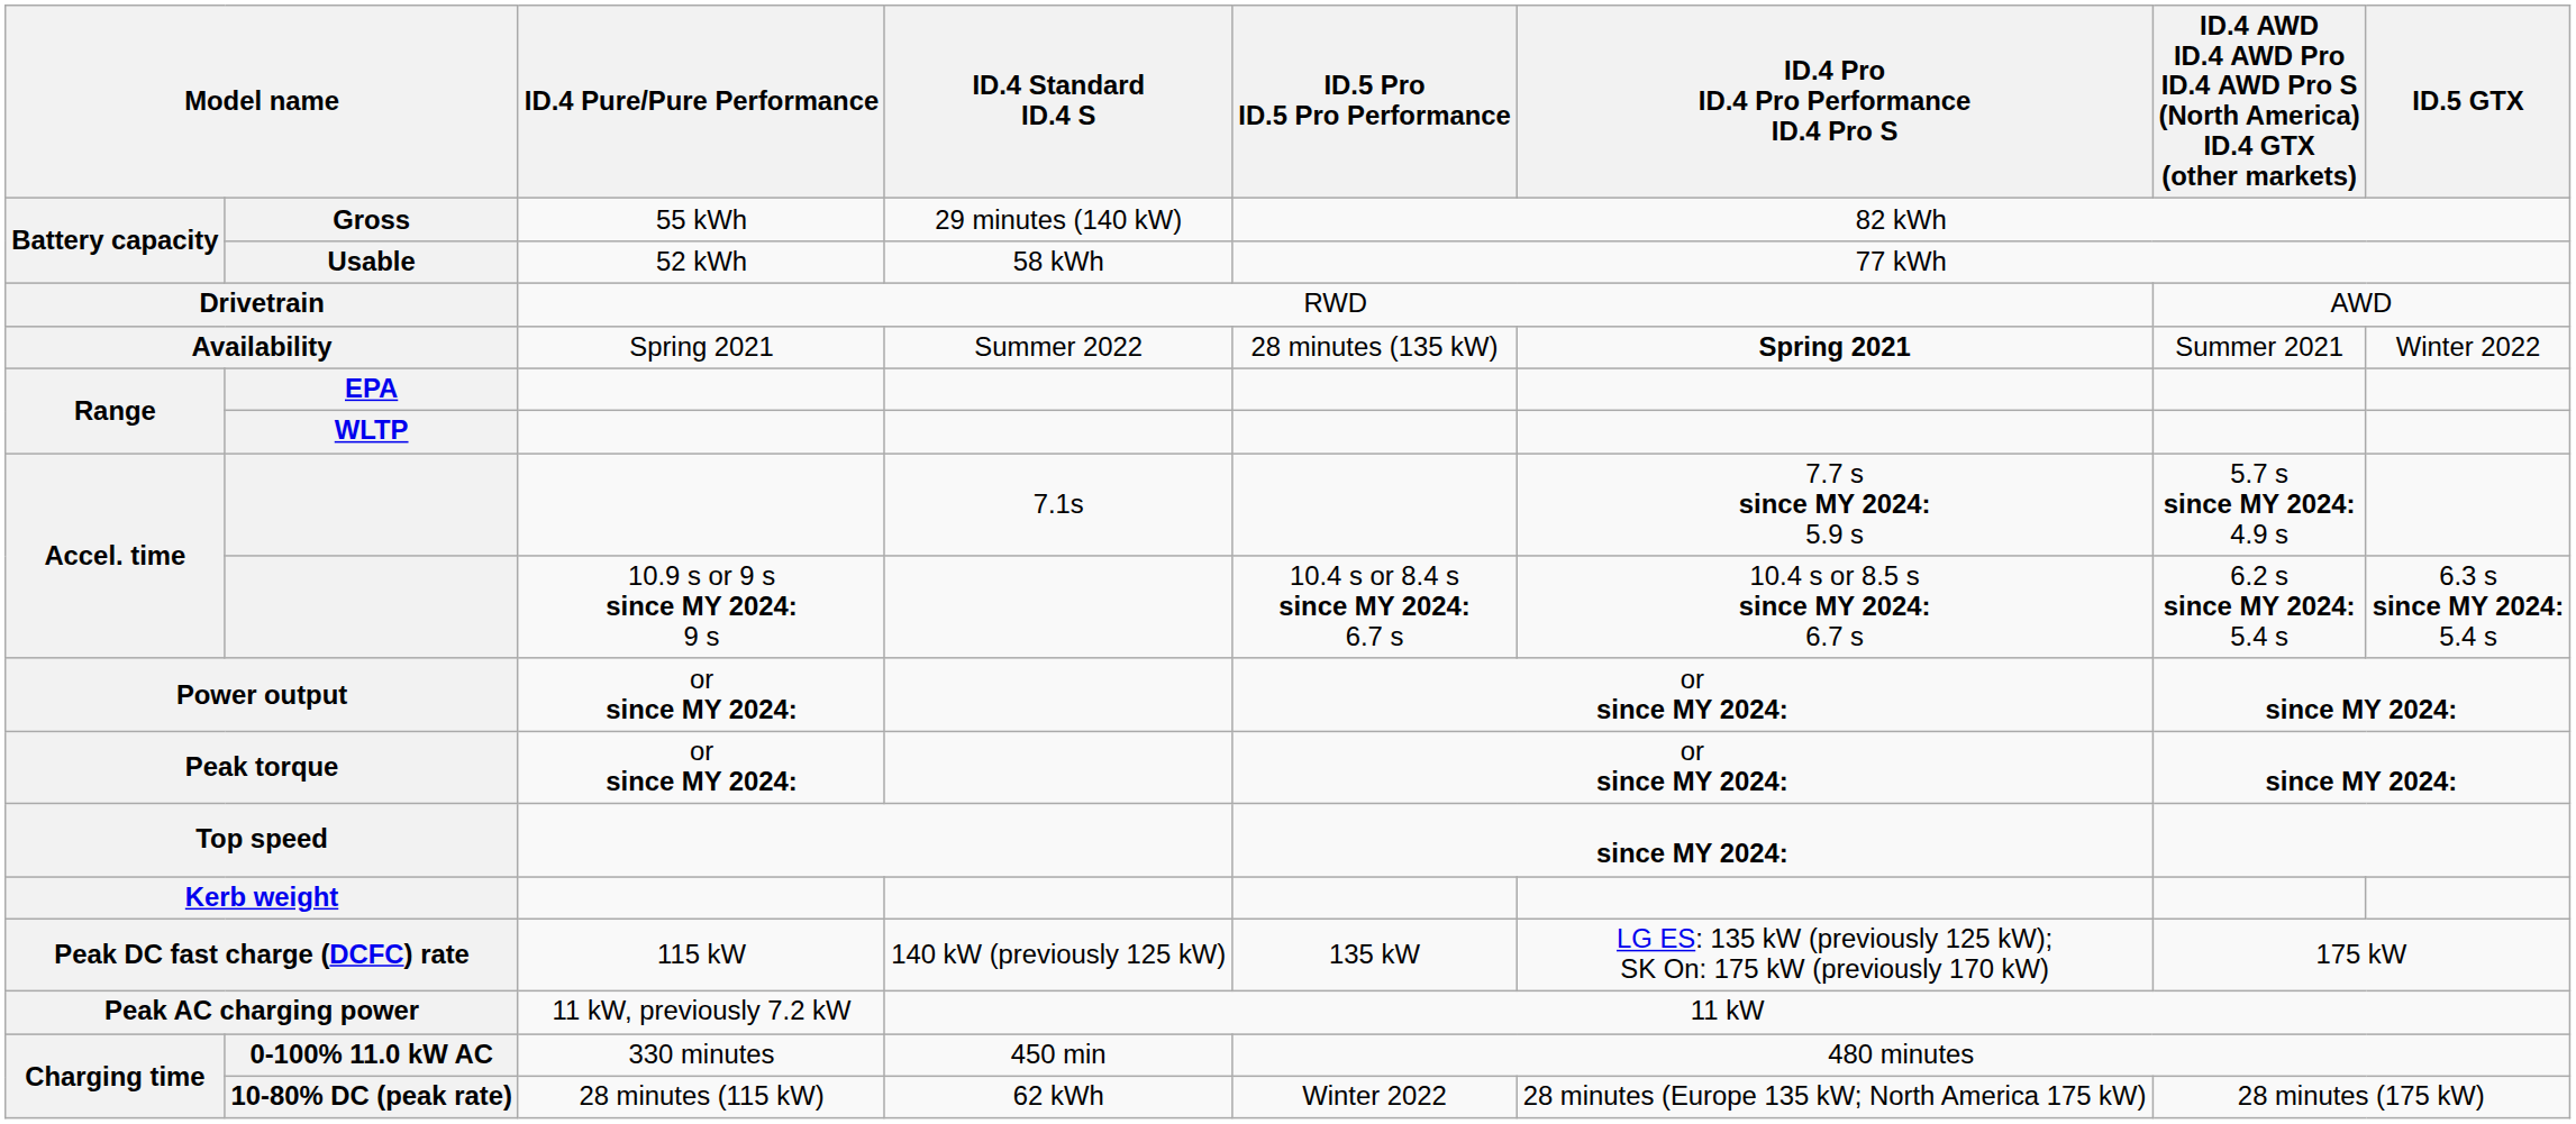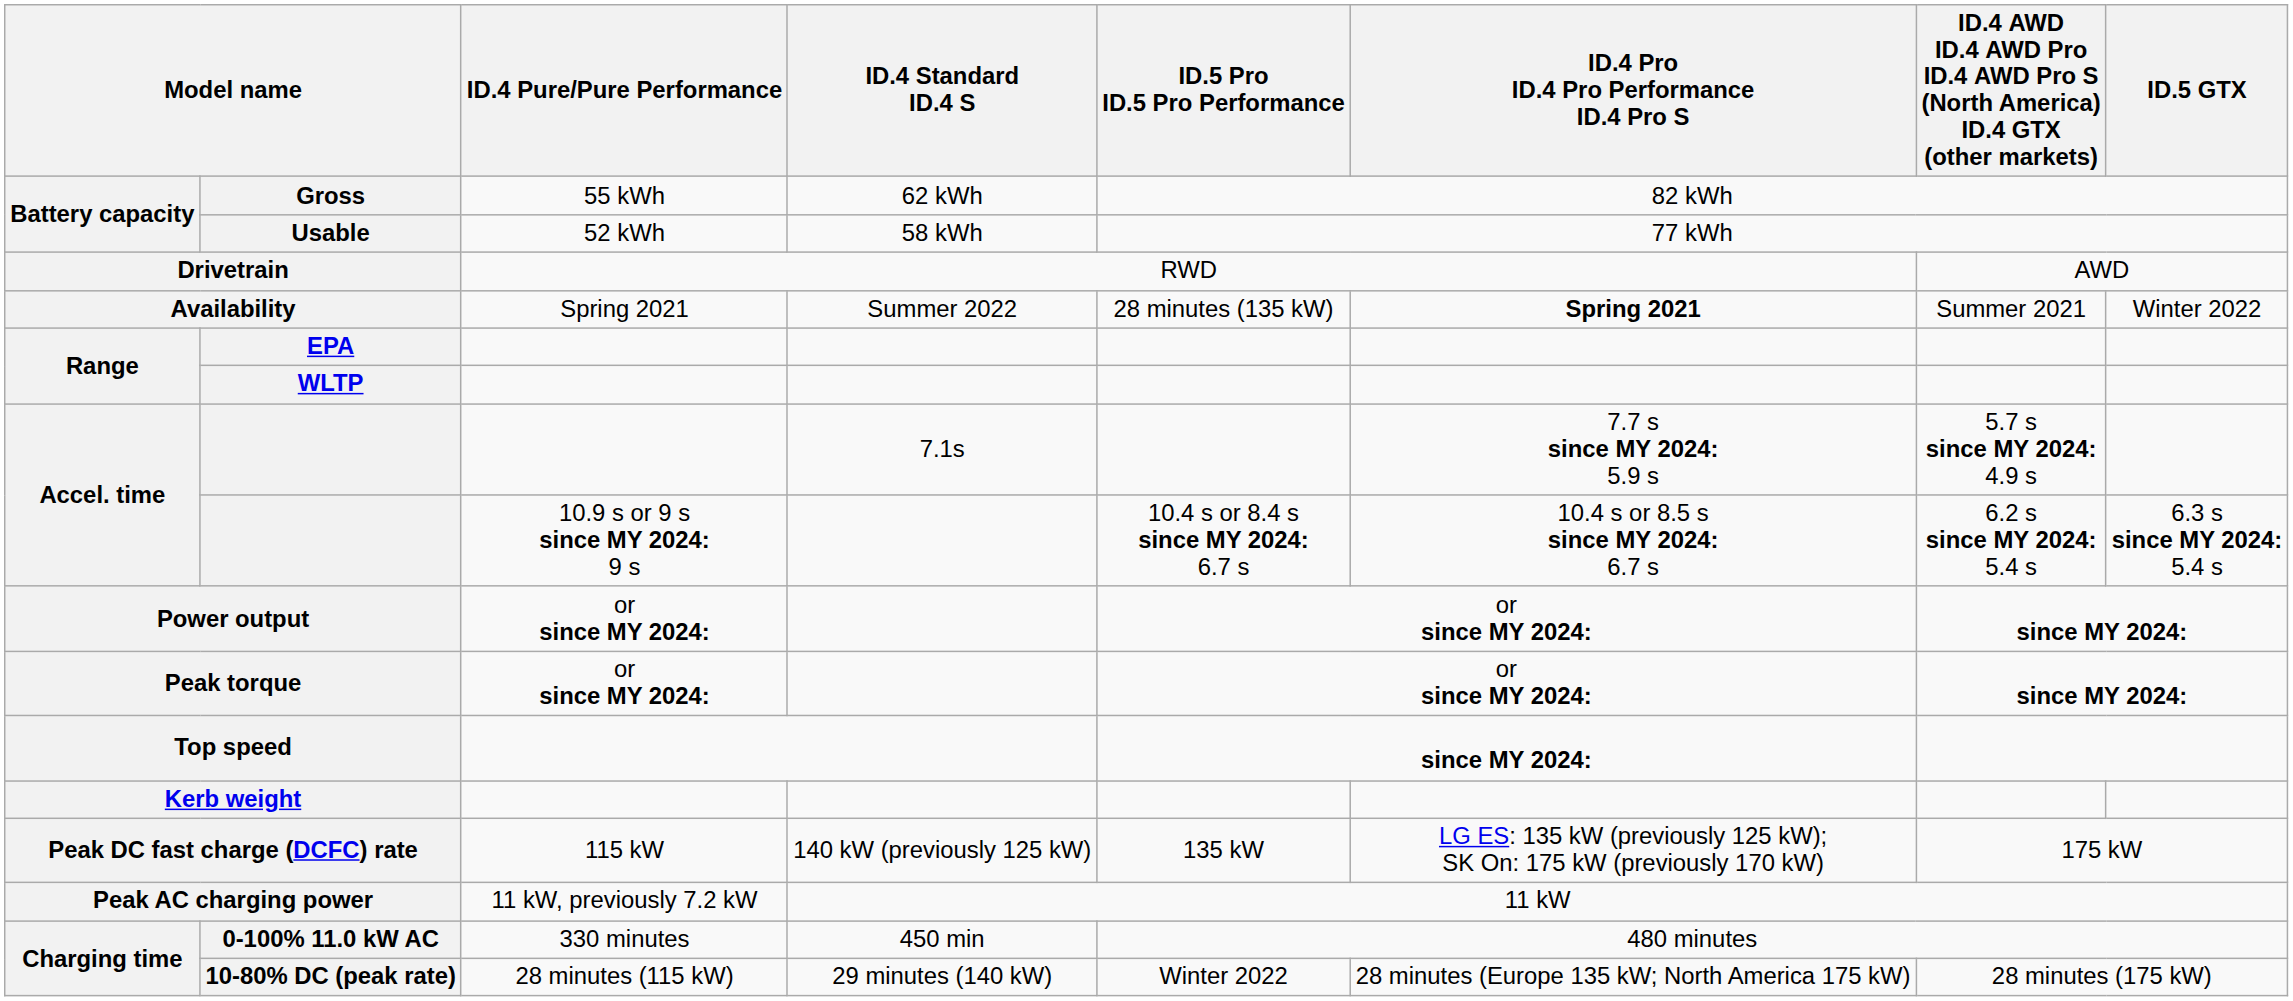 <table class="wikitable mw-collapsible" style="text-align:center">
 <tr>
 <th colspan="2">Model name</th>
 <th>ID.4 Pure/Pure Performance</th>
 <th>ID.4 Standard<br>ID.4 S</th>
 <th>ID.5 Pro<br>ID.5 Pro Performance</th>
 <th>ID.4 Pro<br>ID.4 Pro Performance<br>ID.4 Pro S</th>
 <th>ID.4 AWD<br>ID.4 AWD Pro<br>ID.4 AWD Pro S<br>(North America)<br>ID.4 GTX<br>(other markets)</th>
 <th>ID.5 GTX</th>
 </tr>
 <tr>
 <th rowspan="2">Battery capacity</th>
 <th>Gross</th>
 <td>55 kWh</td>
-<td>29 minutes (140 kW)</td>
+<td>62 kWh</td>
 <td colspan="4">82 kWh</td>
 </tr>
 <tr>
 <th>Usable</th>
 <td>52 kWh</td>
 <td>58 kWh</td>
 <td colspan="4">77 kWh</td>
 </tr>
 <tr>
 <th colspan="2"><strong>Drivetrain</strong></th>
 <td colspan="4">RWD</td>
 <td colspan="2">AWD</td>
 </tr>
 <tr>
 <th colspan="2">Availability</th>
 <td>Spring 2021</td>
 <td>Summer 2022</td>
 <td>28 minutes (135 kW)</td>
 <td><strong>Spring 2021</strong></td>
 <td>Summer 2021</td>
 <td>Winter 2022</td>
 </tr>
 <tr>
 <th rowspan="2">Range</th>
 <th><a href='#'>EPA</a></th>
 <td></td>
 <td></td>
 <td></td>
 <td></td>
 <td></td>
 <td></td>
 </tr>
 <tr>
 <th><a href='#'>WLTP</a></th>
 <td></td>
 <td></td>
 <td></td>
 <td></td>
 <td></td>
 <td></td>
 </tr>
 <tr>
 <th rowspan="2">Accel. time</th>
 <th></th>
 <td></td>
 <td>7.1s</td>
 <td></td>
 <td>7.7 s<br><strong>since MY 2024:</strong><br>5.9 s</td>
 <td>5.7 s<br><strong>since MY 2024:</strong><br>4.9 s</td>
 <td></td>
 </tr>
 <tr>
 <th></th>
 <td>10.9 s or 9 s<br><strong>since MY 2024:</strong><br>9 s</td>
 <td></td>
 <td>10.4 s or 8.4 s<br><strong>since MY 2024:</strong><br>6.7 s</td>
 <td>10.4 s or 8.5 s<br><strong>since MY 2024:</strong><br>6.7 s</td>
 <td>6.2 s<br><strong>since MY 2024:</strong><br>5.4 s</td>
 <td>6.3 s<br><strong>since MY 2024:</strong><br>5.4 s</td>
 </tr>
 <tr>
 <th colspan="2">Power output</th>
 <td> or <br><strong>since MY 2024:</strong><br></td>
 <td></td>
 <td colspan="2"> or <br><strong>since MY 2024:</strong><br></td>
 <td colspan="2"><br><strong>since MY 2024:</strong><br></td>
 </tr>
 <tr>
 <th colspan="2">Peak torque</th>
 <td> or <br><strong>since MY 2024:</strong><br></td>
 <td></td>
 <td colspan="2"> or <br><strong>since MY 2024:</strong><br></td>
 <td colspan="2"><br><strong>since MY 2024:</strong><br></td>
 </tr>
 <tr>
 <th colspan="2">Top speed</th>
 <td colspan="2"><div></div></td>
 <td colspan="2"><div><br><strong>since MY 2024:</strong><br></div></td>
 <td colspan="2"><div></div></td>
 </tr>
 <tr>
 <th colspan="2"><a href='#'>Kerb weight</a> </th>
 <td></td>
 <td></td>
 <td></td>
 <td></td>
 <td></td>
 <td></td>
 </tr>
 <tr>
 <th colspan="2">Peak DC fast charge (<a href='#'>DCFC</a>) rate</th>
 <td><div>115 kW</div></td>
 <td>140 kW (previously 125 kW)</td>
 <td>135 kW</td>
 <td><div><a href='#'>LG ES</a>: 135 kW (previously 125 kW);<br>SK On: 175 kW (previously 170 kW)</div></td>
 <td colspan="2"><div>175 kW</div></td>
 </tr>
 <tr>
 <th colspan="2">Peak AC charging power</th>
 <td>11 kW, previously 7.2 kW</td>
 <td colspan="5">11 kW</td>
 </tr>
 <tr>
 <th rowspan="2">Charging time</th>
 <th>0-100% 11.0 kW AC</th>
 <td>330 minutes</td>
 <td>450 min</td>
 <td colspan="4">480 minutes</td>
 </tr>
 <tr>
 <th>10-80% DC (peak rate)</th>
 <td>28 minutes (115 kW)</td>
-<td>62 kWh</td>
+<td>29 minutes (140 kW)</td>
 <td>Winter 2022</td>
 <td>28 minutes (Europe 135 kW; North America 175 kW)</td>
 <td colspan="2">28 minutes (175 kW)</td>
 </tr>
 </table>
